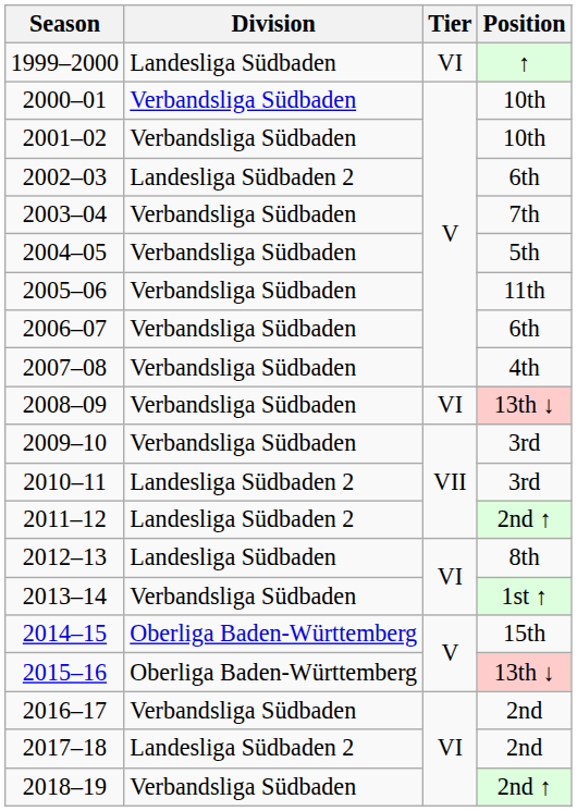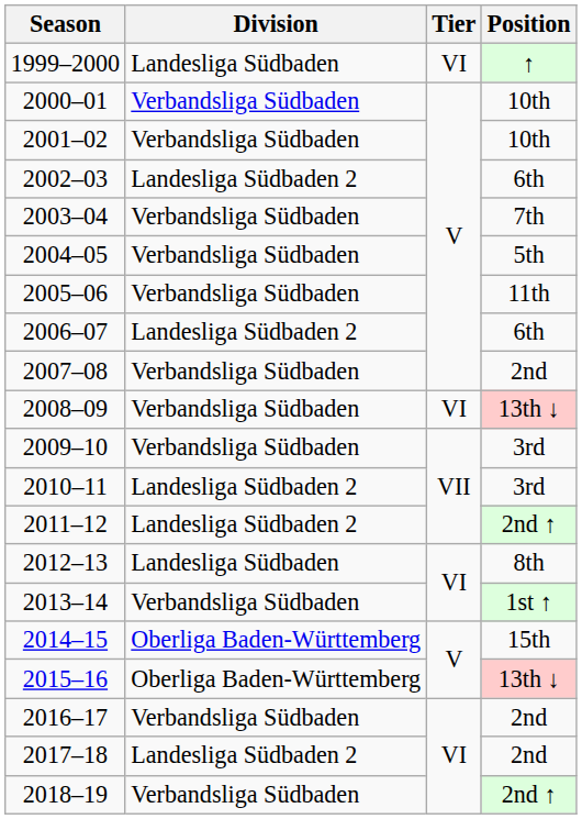 <table class="wikitable">
 <tr>
 <th>Season</th>
 <th>Division</th>
 <th>Tier</th>
 <th>Position</th>
 </tr>
 <tr align="center">
 <td>1999–2000</td>
 <td align="left">Landesliga Südbaden</td>
 <td>VI</td>
 <td style="background:#ddffdd">↑</td>
 </tr>
 <tr align="center">
 <td>2000–01</td>
 <td align="left"><a href='#'>Verbandsliga Südbaden</a></td>
 <td rowspan=8>V</td>
 <td>10th</td>
 </tr>
 <tr align="center">
 <td>2001–02</td>
 <td align="left">Verbandsliga Südbaden</td>
 <td>10th</td>
 </tr>
 <tr align="center">
 <td>2002–03</td>
 <td align="left">Landesliga Südbaden 2</td>
 <td>6th</td>
 </tr>
 <tr align="center">
 <td>2003–04</td>
 <td align="left">Verbandsliga Südbaden</td>
 <td>7th</td>
 </tr>
 <tr align="center">
 <td>2004–05</td>
 <td align="left">Verbandsliga Südbaden</td>
 <td>5th</td>
 </tr>
 <tr align="center">
 <td>2005–06</td>
 <td align="left">Verbandsliga Südbaden</td>
 <td>11th</td>
 </tr>
 <tr align="center">
 <td>2006–07</td>
-<td align="left">Verbandsliga Südbaden</td>
+<td align="left">Landesliga Südbaden 2</td>
 <td>6th</td>
 </tr>
 <tr align="center">
 <td>2007–08</td>
 <td align="left">Verbandsliga Südbaden</td>
-<td>4th</td>
+<td>2nd</td>
 </tr>
 <tr align="center">
 <td>2008–09</td>
 <td align="left">Verbandsliga Südbaden</td>
 <td>VI</td>
 <td style="background:#ffcccc">13th ↓</td>
 </tr>
 <tr align="center">
 <td>2009–10</td>
 <td align="left">Verbandsliga Südbaden</td>
 <td rowspan=3>VII</td>
 <td>3rd</td>
 </tr>
 <tr align="center">
 <td>2010–11</td>
 <td align="left">Landesliga Südbaden 2</td>
 <td>3rd</td>
 </tr>
 <tr align="center">
 <td>2011–12</td>
 <td align="left">Landesliga Südbaden 2</td>
 <td style="background:#ddffdd">2nd ↑</td>
 </tr>
 <tr align="center">
 <td>2012–13</td>
 <td align="left">Landesliga Südbaden</td>
 <td rowspan=2>VI</td>
 <td>8th</td>
 </tr>
 <tr align="center">
 <td>2013–14</td>
 <td align="left">Verbandsliga Südbaden</td>
 <td style="background:#ddffdd">1st ↑</td>
 </tr>
 <tr align="center">
 <td><a href='#'>2014–15</a></td>
 <td align="left"><a href='#'>Oberliga Baden-Württemberg</a></td>
 <td rowspan=2>V</td>
 <td>15th</td>
 </tr>
 <tr align="center">
 <td><a href='#'>2015–16</a></td>
 <td align="left">Oberliga Baden-Württemberg</td>
 <td style="background:#ffcccc">13th ↓</td>
 </tr>
 <tr align="center">
 <td>2016–17</td>
 <td align="left">Verbandsliga Südbaden</td>
 <td rowspan=3>VI</td>
 <td>2nd</td>
 </tr>
 <tr align="center">
 <td>2017–18</td>
 <td align="left">Landesliga Südbaden 2</td>
 <td>2nd</td>
 </tr>
 <tr align="center">
 <td>2018–19</td>
 <td align="left">Verbandsliga Südbaden</td>
 <td style="background:#ddffdd">2nd ↑</td>
 </tr>
 </table>
